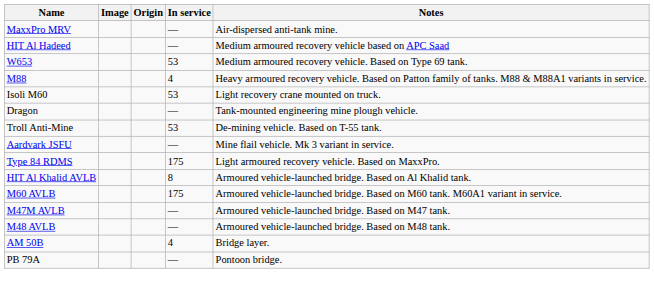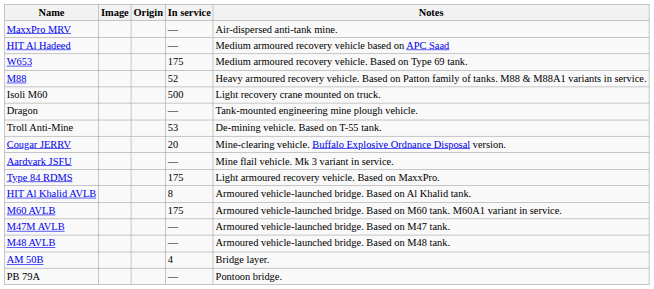 <table class="wikitable">
 <tr>
 <th>Name</th>
 <th>Image</th>
 <th>Origin</th>
 <th>In service</th>
 <th>Notes</th>
 </tr>
 <tr>
 <td><a href='#'>MaxxPro MRV</a></td>
 <td></td>
 <td></td>
 <td>—</td>
 <td>Air-dispersed anti-tank mine.</td>
 </tr>
 <tr>
 <td><a href='#'>HIT Al Hadeed</a></td>
 <td></td>
 <td></td>
 <td>—</td>
 <td>Medium armoured recovery vehicle based on <a href='#'>APC Saad</a></td>
 </tr>
 <tr>
 <td><a href='#'>W653</a></td>
 <td></td>
 <td></td>
-<td>53</td>
+<td>175</td>
 <td>Medium armoured recovery vehicle. Based on Type 69 tank.</td>
 </tr>
 <tr>
 <td><a href='#'>M88</a></td>
 <td></td>
 <td></td>
-<td>4</td>
+<td>52</td>
 <td>Heavy armoured recovery vehicle. Based on Patton family of tanks. M88 & M88A1 variants in service.</td>
 </tr>
 <tr>
 <td>Isoli M60</td>
 <td></td>
 <td></td>
-<td>53</td>
+<td>500</td>
 <td>Light recovery crane mounted on truck.</td>
 </tr>
 <tr>
 <td>Dragon</td>
 <td></td>
 <td></td>
 <td>—</td>
 <td>Tank-mounted engineering mine plough vehicle.</td>
 </tr>
 <tr>
 <td>Troll Anti-Mine</td>
 <td></td>
 <td></td>
 <td>53</td>
 <td>De-mining vehicle. Based on T-55 tank.</td>
+</tr>
+<tr>
+<td><a href='#'>Cougar JERRV</a></td>
+<td></td>
+<td></td>
+<td>20</td>
+<td>Mine-clearing vehicle. <a href='#'>Buffalo Explosive Ordnance Disposal</a> version.</td>
 </tr>
 <tr>
 <td><a href='#'>Aardvark JSFU</a></td>
 <td></td>
 <td></td>
 <td>—</td>
 <td>Mine flail vehicle. Mk 3 variant in service.</td>
 </tr>
 <tr>
 <td><a href='#'>Type 84 RDMS</a></td>
 <td></td>
 <td></td>
 <td>175</td>
 <td>Light armoured recovery vehicle. Based on MaxxPro.</td>
 </tr>
 <tr>
 <td><a href='#'>HIT Al Khalid AVLB</a></td>
 <td></td>
 <td></td>
 <td>8</td>
 <td>Armoured vehicle-launched bridge. Based on Al Khalid tank.</td>
 </tr>
 <tr>
 <td><a href='#'>M60 AVLB</a></td>
 <td></td>
 <td></td>
 <td>175</td>
 <td>Armoured vehicle-launched bridge. Based on M60 tank. M60A1 variant in service.</td>
 </tr>
 <tr>
 <td><a href='#'>M47M AVLB</a></td>
 <td></td>
 <td></td>
 <td>—</td>
 <td>Armoured vehicle-launched bridge. Based on M47 tank.</td>
 </tr>
 <tr>
 <td><a href='#'>M48 AVLB</a></td>
 <td></td>
 <td></td>
 <td>—</td>
 <td>Armoured vehicle-launched bridge. Based on M48 tank.</td>
 </tr>
 <tr>
 <td><a href='#'>AM 50B</a></td>
 <td></td>
 <td></td>
 <td>4</td>
 <td>Bridge layer.</td>
 </tr>
 <tr>
 <td>PB 79A</td>
 <td></td>
 <td></td>
 <td>—</td>
 <td>Pontoon bridge.</td>
 </tr>
 </table>
